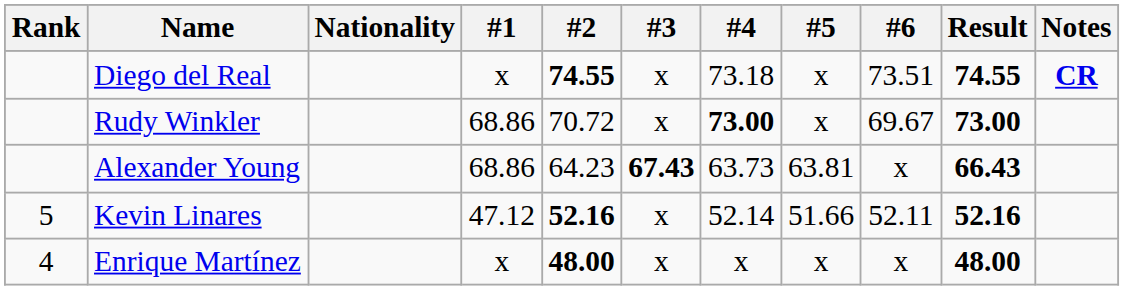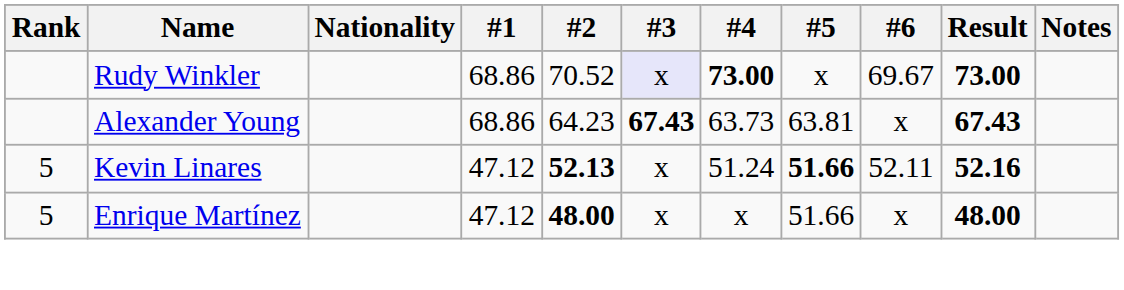 <table class="wikitable sortable" style="text-align:center">
 <tr>
 <th>Rank</th>
 <th>Name</th>
 <th>Nationality</th>
 <th>#1</th>
 <th>#2</th>
 <th>#3</th>
 <th>#4</th>
 <th>#5</th>
 <th>#6</th>
 <th>Result</th>
 <th>Notes</th>
 </tr>
 <tr>
 <td></td>
-<td align=left><a href='#'>Diego del Real</a></td>
-<td align=left></td>
-<td>x</td>
-<td><strong>74.55</strong></td>
-<td>x</td>
-<td>73.18</td>
-<td>x</td>
-<td>73.51</td>
-<td><strong>74.55</strong></td>
-<td><strong><a href='#'>CR</a></strong></td>
-</tr>
-<tr>
-<td></td>
 <td align=left><a href='#'>Rudy Winkler</a></td>
 <td align=left></td>
 <td>68.86</td>
-<td>70.72</td>
-<td>x</td>
+<td>70.52</td>
+<td style="background: lavender;">x</td>
 <td><strong>73.00</strong></td>
 <td>x</td>
 <td>69.67</td>
 <td><strong>73.00</strong></td>
 <td></td>
 </tr>
 <tr>
 <td></td>
 <td align=left><a href='#'>Alexander Young</a></td>
 <td align=left></td>
 <td>68.86</td>
 <td>64.23</td>
 <td><strong>67.43</strong></td>
 <td>63.73</td>
 <td>63.81</td>
 <td>x</td>
-<td><strong>66.43</strong></td>
+<td><strong>67.43</strong></td>
 <td></td>
 </tr>
 <tr>
 <td>5</td>
 <td align=left><a href='#'>Kevin Linares</a></td>
 <td align=left></td>
 <td>47.12</td>
-<td><strong>52.16</strong></td>
+<td><strong>52.13</strong></td>
 <td>x</td>
-<td>52.14</td>
-<td>51.66</td>
+<td>51.24</td>
+<td><strong>51.66</strong></td>
 <td>52.11</td>
 <td><strong>52.16</strong></td>
 <td></td>
 </tr>
 <tr>
-<td>4</td>
+<td>5</td>
 <td align=left><a href='#'>Enrique Martínez</a></td>
 <td align=left></td>
-<td>x</td>
+<td>47.12</td>
 <td><strong>48.00</strong></td>
 <td>x</td>
 <td>x</td>
-<td>x</td>
+<td>51.66</td>
 <td>x</td>
 <td><strong>48.00</strong></td>
 <td></td>
 </tr>
 </table>
